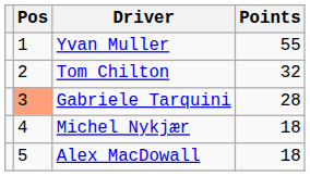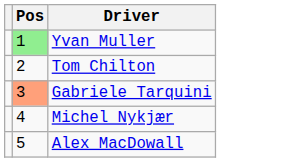 <table class="wikitable" style="font-size: 95%;">
 <tr>
 <th></th>
 <th>Pos</th>
 <th>Driver</th>
-<th>Points</th>
 </tr>
 <tr>
 <td align="left"></td>
-<td>1</td>
+<td style="background: lightgreen;">1</td>
 <td> <a href='#'>Yvan Muller</a></td>
-<td align="right">55</td>
 </tr>
 <tr>
 <td align="left"></td>
 <td>2</td>
 <td> <a href='#'>Tom Chilton</a></td>
-<td align="right">32</td>
 </tr>
 <tr>
 <td align="left"></td>
 <td style="background: lightsalmon;">3</td>
 <td> <a href='#'>Gabriele Tarquini</a></td>
-<td align="right">28</td>
 </tr>
 <tr>
 <td align="left"></td>
 <td>4</td>
 <td> <a href='#'>Michel Nykjær</a></td>
-<td align="right">18</td>
 </tr>
 <tr>
 <td align="left"></td>
 <td>5</td>
 <td> <a href='#'>Alex MacDowall</a></td>
-<td align="right">18</td>
 </tr>
 </table>
